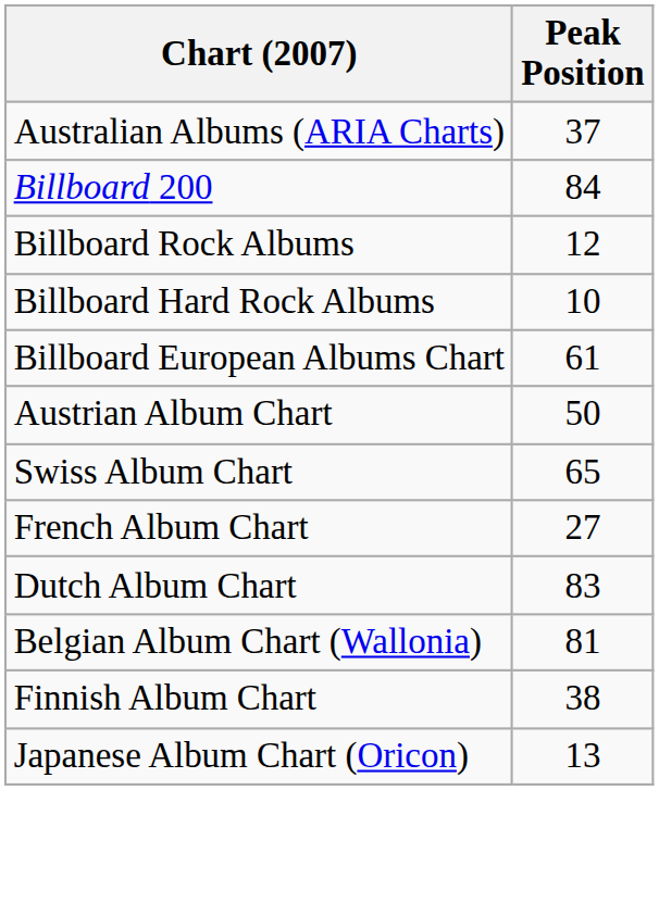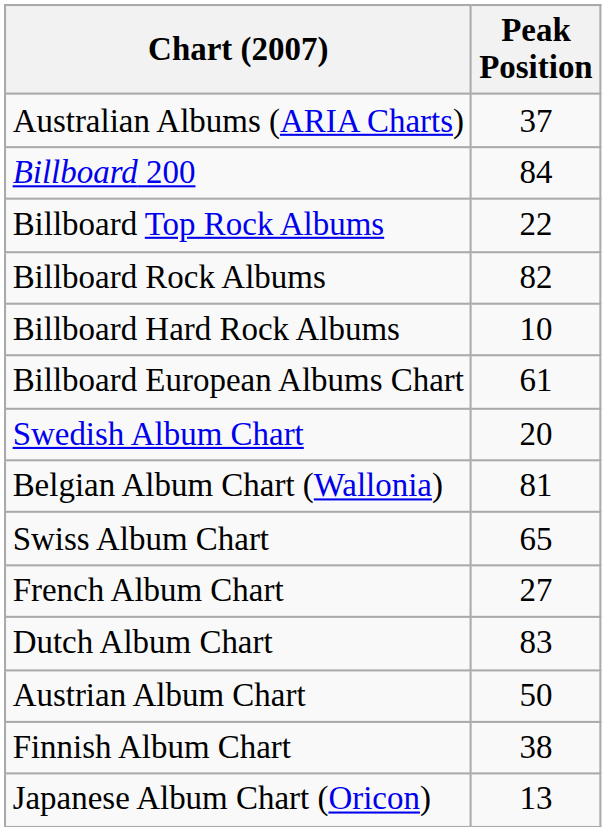 <table class="wikitable sortable">
 <tr>
 <th align="left">Chart (2007)</th>
 <th align="left">Peak<br>Position</th>
 </tr>
 <tr>
 <td align="left">Australian Albums (<a href='#'>ARIA Charts</a>)</td>
 <td style="text-align:center;">37</td>
 </tr>
 <tr>
 <td align="left"><a href='#'><em>Billboard</em> 200</a></td>
 <td style="text-align:center;">84</td>
 </tr>
 <tr>
+<td align="left">Billboard <a href='#'>Top Rock Albums</a></td>
+<td style="text-align:center;">22</td>
+</tr>
+<tr>
 <td align="left">Billboard Rock Albums</td>
-<td style="text-align:center;">12</td>
+<td style="text-align:center;">82</td>
 </tr>
 <tr>
 <td align="left">Billboard Hard Rock Albums</td>
 <td style="text-align:center;">10</td>
 </tr>
 <tr>
 <td align="left">Billboard European Albums Chart</td>
 <td style="text-align:center;">61</td>
 </tr>
 <tr>
-<td align="left">Austrian Album Chart</td>
-<td style="text-align:center;">50</td>
+<td align="left"><a href='#'>Swedish Album Chart</a></td>
+<td style="text-align:center;">20</td>
+</tr>
+<tr>
+<td align="left">Belgian Album Chart (<a href='#'>Wallonia</a>)</td>
+<td style="text-align:center;">81</td>
 </tr>
 <tr>
 <td align="left">Swiss Album Chart</td>
 <td style="text-align:center;">65</td>
 </tr>
 <tr>
 <td align="left">French Album Chart</td>
 <td style="text-align:center;">27</td>
 </tr>
 <tr>
 <td align="left">Dutch Album Chart</td>
 <td style="text-align:center;">83</td>
 </tr>
 <tr>
-<td align="left">Belgian Album Chart (<a href='#'>Wallonia</a>)</td>
-<td style="text-align:center;">81</td>
+<td align="left">Austrian Album Chart</td>
+<td style="text-align:center;">50</td>
 </tr>
 <tr>
 <td align="left">Finnish Album Chart</td>
 <td style="text-align:center;">38</td>
 </tr>
 <tr>
 <td align="left">Japanese Album Chart (<a href='#'>Oricon</a>)</td>
 <td style="text-align:center;">13</td>
 </tr>
 </table>
